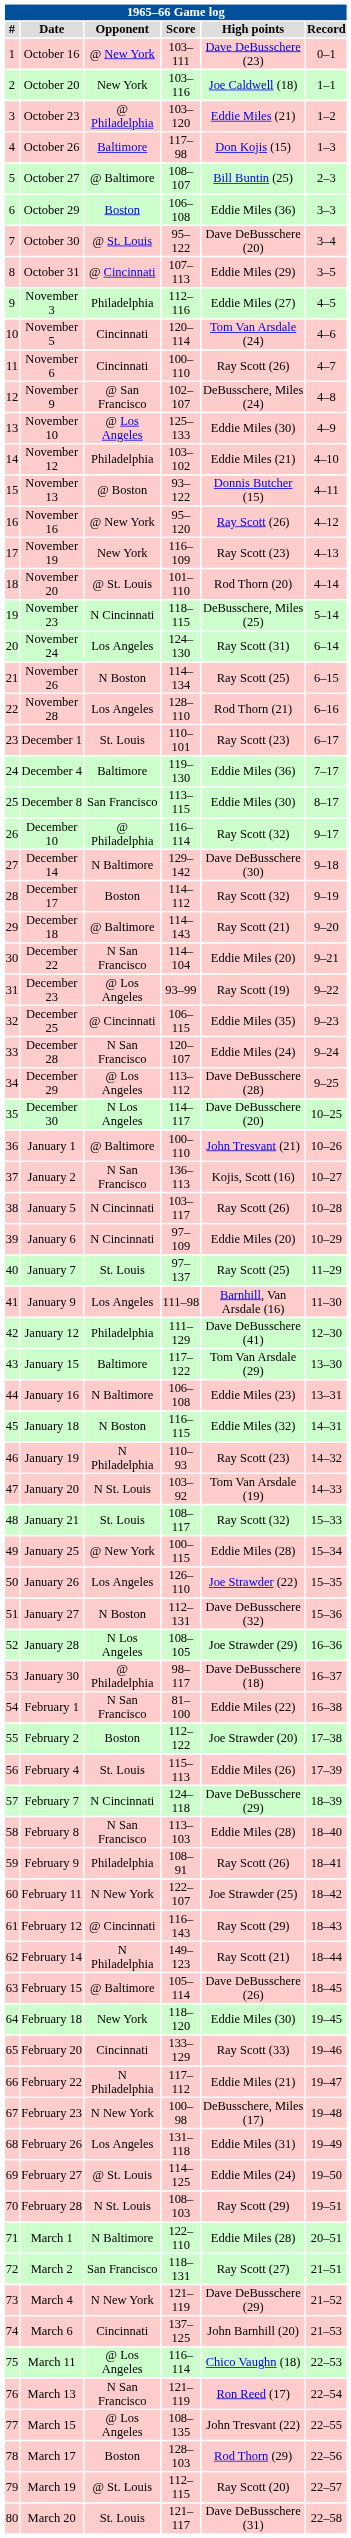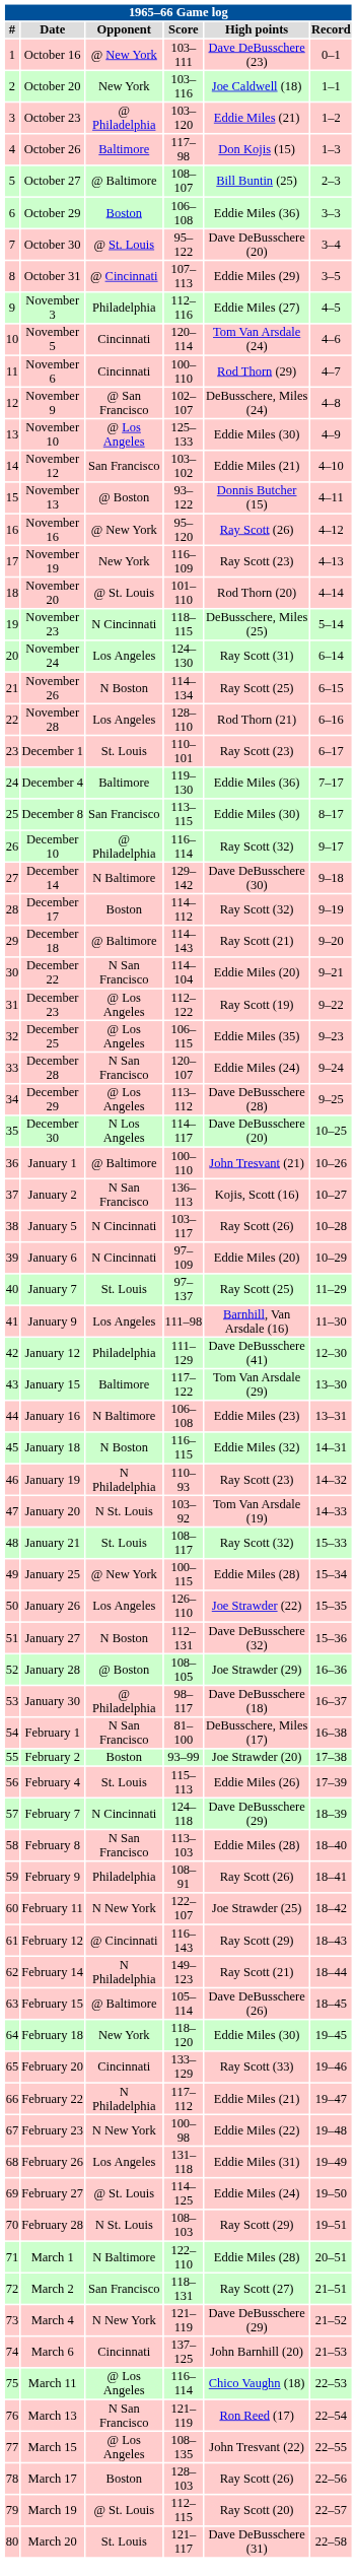 <table class="toccolours collapsible" width=50% style="clear:both; margin:1.5em auto; text-align:center">
 <tr>
 <th colspan=11 style="background:#00519a; color:white;">1965–66 Game log</th>
 </tr>
 <tr align="center" bgcolor="#dddddd">
 <td><strong>#</strong></td>
 <td><strong>Date</strong></td>
 <td><strong>Opponent</strong></td>
 <td><strong>Score</strong></td>
 <td><strong>High points</strong></td>
 <td><strong>Record</strong></td>
 </tr>
 <tr align="center" bgcolor="ffcccc">
 <td>1</td>
 <td>October 16</td>
 <td>@ <a href='#'>New York</a></td>
 <td>103–111</td>
 <td><a href='#'>Dave DeBusschere</a> (23)</td>
 <td>0–1</td>
 </tr>
 <tr align="center" bgcolor="ccffcc">
 <td>2</td>
 <td>October 20</td>
 <td>New York</td>
 <td>103–116</td>
 <td><a href='#'>Joe Caldwell</a> (18)</td>
 <td>1–1</td>
 </tr>
 <tr align="center" bgcolor="ffcccc">
 <td>3</td>
 <td>October 23</td>
 <td>@ <a href='#'>Philadelphia</a></td>
 <td>103–120</td>
 <td><a href='#'>Eddie Miles</a> (21)</td>
 <td>1–2</td>
 </tr>
 <tr align="center" bgcolor="ffcccc">
 <td>4</td>
 <td>October 26</td>
 <td><a href='#'>Baltimore</a></td>
 <td>117–98</td>
 <td><a href='#'>Don Kojis</a> (15)</td>
 <td>1–3</td>
 </tr>
 <tr align="center" bgcolor="ccffcc">
 <td>5</td>
 <td>October 27</td>
 <td>@ Baltimore</td>
 <td>108–107</td>
 <td><a href='#'>Bill Buntin</a> (25)</td>
 <td>2–3</td>
 </tr>
 <tr align="center" bgcolor="ccffcc">
 <td>6</td>
 <td>October 29</td>
 <td><a href='#'>Boston</a></td>
 <td>106–108</td>
 <td>Eddie Miles (36)</td>
 <td>3–3</td>
 </tr>
 <tr align="center" bgcolor="ffcccc">
 <td>7</td>
 <td>October 30</td>
 <td>@ <a href='#'>St. Louis</a></td>
 <td>95–122</td>
 <td>Dave DeBusschere (20)</td>
 <td>3–4</td>
 </tr>
 <tr align="center" bgcolor="ffcccc">
 <td>8</td>
 <td>October 31</td>
 <td>@ <a href='#'>Cincinnati</a></td>
 <td>107–113</td>
 <td>Eddie Miles (29)</td>
 <td>3–5</td>
 </tr>
 <tr align="center" bgcolor="ccffcc">
 <td>9</td>
 <td>November 3</td>
 <td>Philadelphia</td>
 <td>112–116</td>
 <td>Eddie Miles (27)</td>
 <td>4–5</td>
 </tr>
 <tr align="center" bgcolor="ffcccc">
 <td>10</td>
 <td>November 5</td>
 <td>Cincinnati</td>
 <td>120–114</td>
 <td><a href='#'>Tom Van Arsdale</a> (24)</td>
 <td>4–6</td>
 </tr>
 <tr align="center" bgcolor="ffcccc">
 <td>11</td>
 <td>November 6</td>
 <td>Cincinnati</td>
 <td>100–110</td>
-<td>Ray Scott (26)</td>
+<td><a href='#'>Rod Thorn</a> (29)</td>
 <td>4–7</td>
 </tr>
 <tr align="center" bgcolor="ffcccc">
 <td>12</td>
 <td>November 9</td>
 <td>@ San Francisco</td>
 <td>102–107</td>
 <td>DeBusschere, Miles (24)</td>
 <td>4–8</td>
 </tr>
 <tr align="center" bgcolor="ffcccc">
 <td>13</td>
 <td>November 10</td>
 <td>@ <a href='#'>Los Angeles</a></td>
 <td>125–133</td>
 <td>Eddie Miles (30)</td>
 <td>4–9</td>
 </tr>
 <tr align="center" bgcolor="ffcccc">
 <td>14</td>
 <td>November 12</td>
-<td>Philadelphia</td>
+<td>San Francisco</td>
 <td>103–102</td>
 <td>Eddie Miles (21)</td>
 <td>4–10</td>
 </tr>
 <tr align="center" bgcolor="ffcccc">
 <td>15</td>
 <td>November 13</td>
 <td>@ Boston</td>
 <td>93–122</td>
 <td><a href='#'>Donnis Butcher</a> (15)</td>
 <td>4–11</td>
 </tr>
 <tr align="center" bgcolor="ffcccc">
 <td>16</td>
 <td>November 16</td>
 <td>@ New York</td>
 <td>95–120</td>
 <td><a href='#'>Ray Scott</a> (26)</td>
 <td>4–12</td>
 </tr>
 <tr align="center" bgcolor="ffcccc">
 <td>17</td>
 <td>November 19</td>
 <td>New York</td>
 <td>116–109</td>
 <td>Ray Scott (23)</td>
 <td>4–13</td>
 </tr>
 <tr align="center" bgcolor="ffcccc">
 <td>18</td>
 <td>November 20</td>
 <td>@ St. Louis</td>
 <td>101–110</td>
 <td>Rod Thorn (20)</td>
 <td>4–14</td>
 </tr>
 <tr align="center" bgcolor="ccffcc">
 <td>19</td>
 <td>November 23</td>
 <td>N Cincinnati</td>
 <td>118–115</td>
 <td>DeBusschere, Miles (25)</td>
 <td>5–14</td>
 </tr>
 <tr align="center" bgcolor="ccffcc">
 <td>20</td>
 <td>November 24</td>
 <td>Los Angeles</td>
 <td>124–130</td>
 <td>Ray Scott (31)</td>
 <td>6–14</td>
 </tr>
 <tr align="center" bgcolor="ffcccc">
 <td>21</td>
 <td>November 26</td>
 <td>N Boston</td>
 <td>114–134</td>
 <td>Ray Scott (25)</td>
 <td>6–15</td>
 </tr>
 <tr align="center" bgcolor="ffcccc">
 <td>22</td>
 <td>November 28</td>
 <td>Los Angeles</td>
 <td>128–110</td>
 <td>Rod Thorn (21)</td>
 <td>6–16</td>
 </tr>
 <tr align="center" bgcolor="ffcccc">
 <td>23</td>
 <td>December 1</td>
 <td>St. Louis</td>
 <td>110–101</td>
 <td>Ray Scott (23)</td>
 <td>6–17</td>
 </tr>
 <tr align="center" bgcolor="ccffcc">
 <td>24</td>
 <td>December 4</td>
 <td>Baltimore</td>
 <td>119–130</td>
 <td>Eddie Miles (36)</td>
 <td>7–17</td>
 </tr>
 <tr align="center" bgcolor="ccffcc">
 <td>25</td>
 <td>December 8</td>
 <td>San Francisco</td>
 <td>113–115</td>
 <td>Eddie Miles (30)</td>
 <td>8–17</td>
 </tr>
 <tr align="center" bgcolor="ccffcc">
 <td>26</td>
 <td>December 10</td>
 <td>@ Philadelphia</td>
 <td>116–114</td>
 <td>Ray Scott (32)</td>
 <td>9–17</td>
 </tr>
 <tr align="center" bgcolor="ffcccc">
 <td>27</td>
 <td>December 14</td>
 <td>N Baltimore</td>
 <td>129–142</td>
 <td>Dave DeBusschere (30)</td>
 <td>9–18</td>
 </tr>
 <tr align="center" bgcolor="ffcccc">
 <td>28</td>
 <td>December 17</td>
 <td>Boston</td>
 <td>114–112</td>
 <td>Ray Scott (32)</td>
 <td>9–19</td>
 </tr>
 <tr align="center" bgcolor="ffcccc">
 <td>29</td>
 <td>December 18</td>
 <td>@ Baltimore</td>
 <td>114–143</td>
 <td>Ray Scott (21)</td>
 <td>9–20</td>
 </tr>
 <tr align="center" bgcolor="ffcccc">
 <td>30</td>
 <td>December 22</td>
 <td>N San Francisco</td>
 <td>114–104</td>
 <td>Eddie Miles (20)</td>
 <td>9–21</td>
 </tr>
 <tr align="center" bgcolor="ffcccc">
 <td>31</td>
 <td>December 23</td>
 <td>@ Los Angeles</td>
-<td>93–99</td>
+<td>112–122</td>
 <td>Ray Scott (19)</td>
 <td>9–22</td>
 </tr>
 <tr align="center" bgcolor="ffcccc">
 <td>32</td>
 <td>December 25</td>
-<td>@ Cincinnati</td>
+<td>@ Los Angeles</td>
 <td>106–115</td>
 <td>Eddie Miles (35)</td>
 <td>9–23</td>
 </tr>
 <tr align="center" bgcolor="ffcccc">
 <td>33</td>
 <td>December 28</td>
 <td>N San Francisco</td>
 <td>120–107</td>
 <td>Eddie Miles (24)</td>
 <td>9–24</td>
 </tr>
 <tr align="center" bgcolor="ffcccc">
 <td>34</td>
 <td>December 29</td>
 <td>@ Los Angeles</td>
 <td>113–112</td>
 <td>Dave DeBusschere (28)</td>
 <td>9–25</td>
 </tr>
 <tr align="center" bgcolor="ccffcc">
 <td>35</td>
 <td>December 30</td>
 <td>N Los Angeles</td>
 <td>114–117</td>
 <td>Dave DeBusschere (20)</td>
 <td>10–25</td>
 </tr>
 <tr align="center" bgcolor="ffcccc">
 <td>36</td>
 <td>January 1</td>
 <td>@ Baltimore</td>
 <td>100–110</td>
 <td><a href='#'>John Tresvant</a> (21)</td>
 <td>10–26</td>
 </tr>
 <tr align="center" bgcolor="ffcccc">
 <td>37</td>
 <td>January 2</td>
 <td>N San Francisco</td>
 <td>136–113</td>
 <td>Kojis, Scott (16)</td>
 <td>10–27</td>
 </tr>
 <tr align="center" bgcolor="ffcccc">
 <td>38</td>
 <td>January 5</td>
 <td>N Cincinnati</td>
 <td>103–117</td>
 <td>Ray Scott (26)</td>
 <td>10–28</td>
 </tr>
 <tr align="center" bgcolor="ffcccc">
 <td>39</td>
 <td>January 6</td>
 <td>N Cincinnati</td>
 <td>97–109</td>
 <td>Eddie Miles (20)</td>
 <td>10–29</td>
 </tr>
 <tr align="center" bgcolor="ccffcc">
 <td>40</td>
 <td>January 7</td>
 <td>St. Louis</td>
 <td>97–137</td>
 <td>Ray Scott (25)</td>
 <td>11–29</td>
 </tr>
 <tr align="center" bgcolor="ffcccc">
 <td>41</td>
 <td>January 9</td>
 <td>Los Angeles</td>
 <td>111–98</td>
 <td><a href='#'>Barnhill</a>, Van Arsdale (16)</td>
 <td>11–30</td>
 </tr>
 <tr align="center" bgcolor="ccffcc">
 <td>42</td>
 <td>January 12</td>
 <td>Philadelphia</td>
 <td>111–129</td>
 <td>Dave DeBusschere (41)</td>
 <td>12–30</td>
 </tr>
 <tr align="center" bgcolor="ccffcc">
 <td>43</td>
 <td>January 15</td>
 <td>Baltimore</td>
 <td>117–122</td>
 <td>Tom Van Arsdale (29)</td>
 <td>13–30</td>
 </tr>
 <tr align="center" bgcolor="ffcccc">
 <td>44</td>
 <td>January 16</td>
 <td>N Baltimore</td>
 <td>106–108</td>
 <td>Eddie Miles (23)</td>
 <td>13–31</td>
 </tr>
 <tr align="center" bgcolor="ccffcc">
 <td>45</td>
 <td>January 18</td>
 <td>N Boston</td>
 <td>116–115</td>
 <td>Eddie Miles (32)</td>
 <td>14–31</td>
 </tr>
 <tr align="center" bgcolor="ffcccc">
 <td>46</td>
 <td>January 19</td>
 <td>N Philadelphia</td>
 <td>110–93</td>
 <td>Ray Scott (23)</td>
 <td>14–32</td>
 </tr>
 <tr align="center" bgcolor="ffcccc">
 <td>47</td>
 <td>January 20</td>
 <td>N St. Louis</td>
 <td>103–92</td>
 <td>Tom Van Arsdale (19)</td>
 <td>14–33</td>
 </tr>
 <tr align="center" bgcolor="ccffcc">
 <td>48</td>
 <td>January 21</td>
 <td>St. Louis</td>
 <td>108–117</td>
 <td>Ray Scott (32)</td>
 <td>15–33</td>
 </tr>
 <tr align="center" bgcolor="ffcccc">
 <td>49</td>
 <td>January 25</td>
 <td>@ New York</td>
 <td>100–115</td>
 <td>Eddie Miles (28)</td>
 <td>15–34</td>
 </tr>
 <tr align="center" bgcolor="ffcccc">
 <td>50</td>
 <td>January 26</td>
 <td>Los Angeles</td>
 <td>126–110</td>
 <td><a href='#'>Joe Strawder</a> (22)</td>
 <td>15–35</td>
 </tr>
 <tr align="center" bgcolor="ffcccc">
 <td>51</td>
 <td>January 27</td>
 <td>N Boston</td>
 <td>112–131</td>
 <td>Dave DeBusschere (32)</td>
 <td>15–36</td>
 </tr>
 <tr align="center" bgcolor="ccffcc">
 <td>52</td>
 <td>January 28</td>
-<td>N Los Angeles</td>
+<td>@ Boston</td>
 <td>108–105</td>
 <td>Joe Strawder (29)</td>
 <td>16–36</td>
 </tr>
 <tr align="center" bgcolor="ffcccc">
 <td>53</td>
 <td>January 30</td>
 <td>@ Philadelphia</td>
 <td>98–117</td>
 <td>Dave DeBusschere (18)</td>
 <td>16–37</td>
 </tr>
 <tr align="center" bgcolor="ffcccc">
 <td>54</td>
 <td>February 1</td>
 <td>N San Francisco</td>
 <td>81–100</td>
-<td>Eddie Miles (22)</td>
+<td>DeBusschere, Miles (17)</td>
 <td>16–38</td>
 </tr>
 <tr align="center" bgcolor="ccffcc">
 <td>55</td>
 <td>February 2</td>
 <td>Boston</td>
-<td>112–122</td>
+<td>93–99</td>
 <td>Joe Strawder (20)</td>
 <td>17–38</td>
 </tr>
 <tr align="center" bgcolor="ffcccc">
 <td>56</td>
 <td>February 4</td>
 <td>St. Louis</td>
 <td>115–113</td>
 <td>Eddie Miles (26)</td>
 <td>17–39</td>
 </tr>
 <tr align="center" bgcolor="ccffcc">
 <td>57</td>
 <td>February 7</td>
 <td>N Cincinnati</td>
 <td>124–118</td>
 <td>Dave DeBusschere (29)</td>
 <td>18–39</td>
 </tr>
 <tr align="center" bgcolor="ffcccc">
 <td>58</td>
 <td>February 8</td>
 <td>N San Francisco</td>
 <td>113–103</td>
 <td>Eddie Miles (28)</td>
 <td>18–40</td>
 </tr>
 <tr align="center" bgcolor="ffcccc">
 <td>59</td>
 <td>February 9</td>
 <td>Philadelphia</td>
 <td>108–91</td>
 <td>Ray Scott (26)</td>
 <td>18–41</td>
 </tr>
 <tr align="center" bgcolor="ffcccc">
 <td>60</td>
 <td>February 11</td>
 <td>N New York</td>
 <td>122–107</td>
 <td>Joe Strawder (25)</td>
 <td>18–42</td>
 </tr>
 <tr align="center" bgcolor="ffcccc">
 <td>61</td>
 <td>February 12</td>
 <td>@ Cincinnati</td>
 <td>116–143</td>
 <td>Ray Scott (29)</td>
 <td>18–43</td>
 </tr>
 <tr align="center" bgcolor="ffcccc">
 <td>62</td>
 <td>February 14</td>
 <td>N Philadelphia</td>
 <td>149–123</td>
 <td>Ray Scott (21)</td>
 <td>18–44</td>
 </tr>
 <tr align="center" bgcolor="ffcccc">
 <td>63</td>
 <td>February 15</td>
 <td>@ Baltimore</td>
 <td>105–114</td>
 <td>Dave DeBusschere (26)</td>
 <td>18–45</td>
 </tr>
 <tr align="center" bgcolor="ccffcc">
 <td>64</td>
 <td>February 18</td>
 <td>New York</td>
 <td>118–120</td>
 <td>Eddie Miles (30)</td>
 <td>19–45</td>
 </tr>
 <tr align="center" bgcolor="ffcccc">
 <td>65</td>
 <td>February 20</td>
 <td>Cincinnati</td>
 <td>133–129</td>
 <td>Ray Scott (33)</td>
 <td>19–46</td>
 </tr>
 <tr align="center" bgcolor="ffcccc">
 <td>66</td>
 <td>February 22</td>
 <td>N Philadelphia</td>
 <td>117–112</td>
 <td>Eddie Miles (21)</td>
 <td>19–47</td>
 </tr>
 <tr align="center" bgcolor="ffcccc">
 <td>67</td>
 <td>February 23</td>
 <td>N New York</td>
 <td>100–98</td>
-<td>DeBusschere, Miles (17)</td>
+<td>Eddie Miles (22)</td>
 <td>19–48</td>
 </tr>
 <tr align="center" bgcolor="ffcccc">
 <td>68</td>
 <td>February 26</td>
 <td>Los Angeles</td>
 <td>131–118</td>
 <td>Eddie Miles (31)</td>
 <td>19–49</td>
 </tr>
 <tr align="center" bgcolor="ffcccc">
 <td>69</td>
 <td>February 27</td>
 <td>@ St. Louis</td>
 <td>114–125</td>
 <td>Eddie Miles (24)</td>
 <td>19–50</td>
 </tr>
 <tr align="center" bgcolor="ffcccc">
 <td>70</td>
 <td>February 28</td>
 <td>N St. Louis</td>
 <td>108–103</td>
 <td>Ray Scott (29)</td>
 <td>19–51</td>
 </tr>
 <tr align="center" bgcolor="ccffcc">
 <td>71</td>
 <td>March 1</td>
 <td>N Baltimore</td>
 <td>122–110</td>
 <td>Eddie Miles (28)</td>
 <td>20–51</td>
 </tr>
 <tr align="center" bgcolor="ccffcc">
 <td>72</td>
 <td>March 2</td>
 <td>San Francisco</td>
 <td>118–131</td>
 <td>Ray Scott (27)</td>
 <td>21–51</td>
 </tr>
 <tr align="center" bgcolor="ffcccc">
 <td>73</td>
 <td>March 4</td>
 <td>N New York</td>
 <td>121–119</td>
 <td>Dave DeBusschere (29)</td>
 <td>21–52</td>
 </tr>
 <tr align="center" bgcolor="ffcccc">
 <td>74</td>
 <td>March 6</td>
 <td>Cincinnati</td>
 <td>137–125</td>
 <td>John Barnhill (20)</td>
 <td>21–53</td>
 </tr>
 <tr align="center" bgcolor="ccffcc">
 <td>75</td>
 <td>March 11</td>
 <td>@ Los Angeles</td>
 <td>116–114</td>
 <td><a href='#'>Chico Vaughn</a> (18)</td>
 <td>22–53</td>
 </tr>
 <tr align="center" bgcolor="ffcccc">
 <td>76</td>
 <td>March 13</td>
 <td>N San Francisco</td>
 <td>121–119</td>
 <td><a href='#'>Ron Reed</a> (17)</td>
 <td>22–54</td>
 </tr>
 <tr align="center" bgcolor="ffcccc">
 <td>77</td>
 <td>March 15</td>
 <td>@ Los Angeles</td>
 <td>108–135</td>
 <td>John Tresvant (22)</td>
 <td>22–55</td>
 </tr>
 <tr align="center" bgcolor="ffcccc">
 <td>78</td>
 <td>March 17</td>
 <td>Boston</td>
 <td>128–103</td>
-<td><a href='#'>Rod Thorn</a> (29)</td>
+<td>Ray Scott (26)</td>
 <td>22–56</td>
 </tr>
 <tr align="center" bgcolor="ffcccc">
 <td>79</td>
 <td>March 19</td>
 <td>@ St. Louis</td>
 <td>112–115</td>
 <td>Ray Scott (20)</td>
 <td>22–57</td>
 </tr>
 <tr align="center" bgcolor="ffcccc">
 <td>80</td>
 <td>March 20</td>
 <td>St. Louis</td>
 <td>121–117</td>
 <td>Dave DeBusschere (31)</td>
 <td>22–58</td>
 </tr>
 </table>
